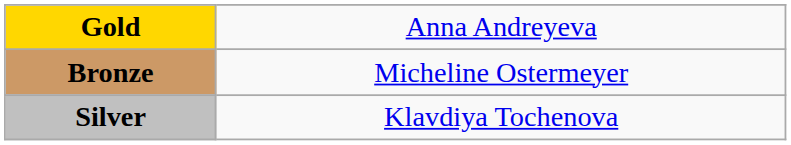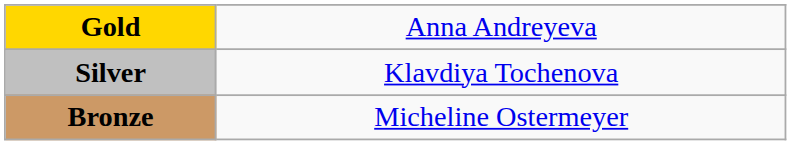 <table class="wikitable" style="text-align:center; " width="35%">
 <tr>
 <td bgcolor="gold"><strong>Gold</strong></td>
 <td><a href='#'>Anna Andreyeva</a><br>  <small><em></em></small></td>
 </tr>
 <tr>
+<td bgcolor="silver"><strong>Silver</strong></td>
+<td><a href='#'>Klavdiya Tochenova</a><br>  <small><em></em></small></td>
+</tr>
+<tr>
 <td bgcolor="CC9966"><strong>Bronze</strong></td>
 <td><a href='#'>Micheline Ostermeyer</a><br>  <small><em></em></small></td>
 </tr>
-<tr>
-<td bgcolor="silver"><strong>Silver</strong></td>
-<td><a href='#'>Klavdiya Tochenova</a><br>  <small><em></em></small></td>
-</tr>
 </table>
